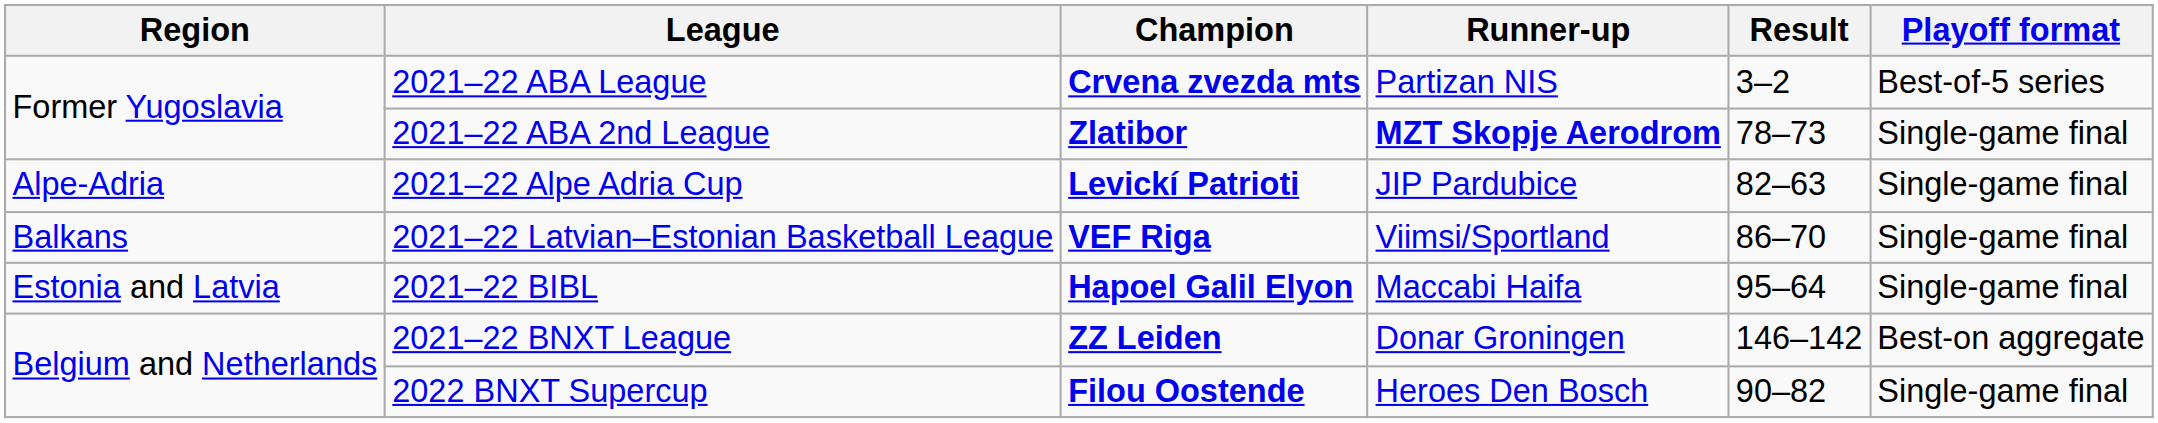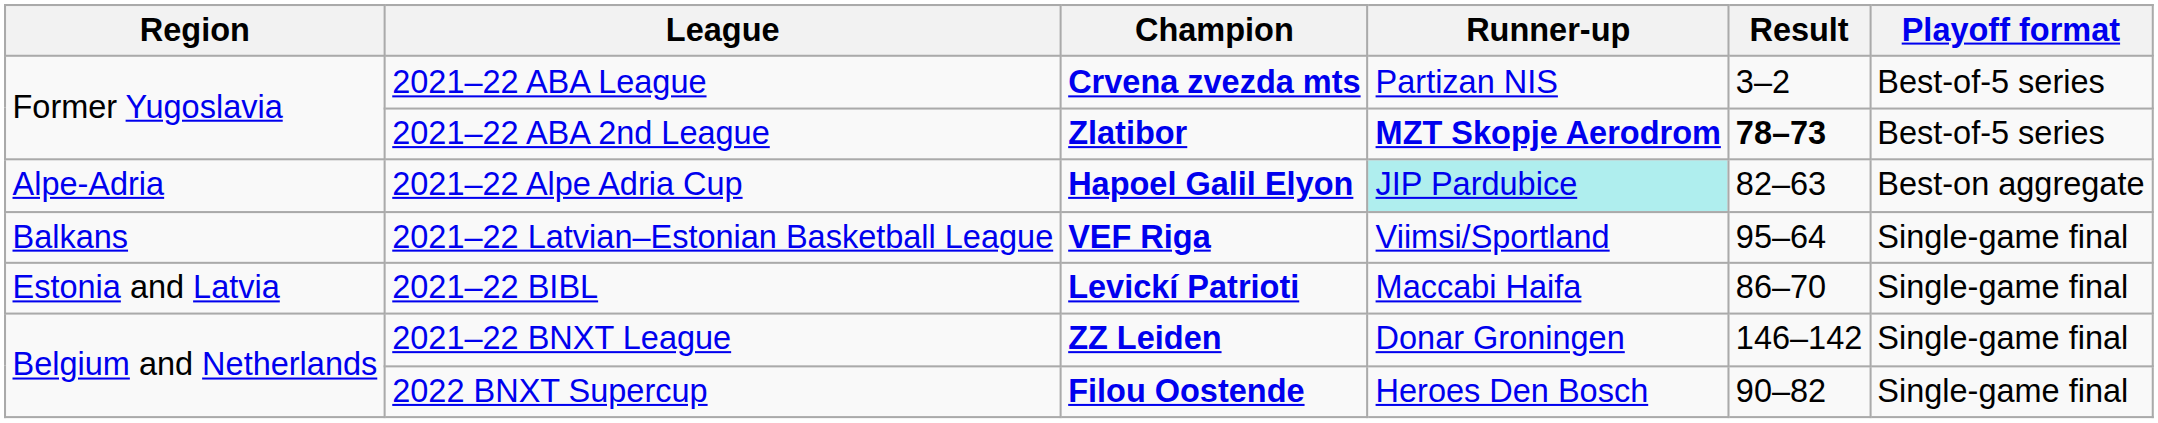 <table class="wikitable">
 <tr>
 <th>Region</th>
 <th>League</th>
 <th>Champion</th>
 <th>Runner-up</th>
 <th>Result</th>
 <th><a href='#'>Playoff format</a></th>
 </tr>
 <tr>
 <td rowspan="2">Former <a href='#'>Yugoslavia</a></td>
 <td><a href='#'>2021–22 ABA League</a></td>
 <td> <strong><a href='#'>Crvena zvezda mts</a></strong></td>
 <td> <a href='#'>Partizan NIS</a></td>
 <td>3–2</td>
 <td>Best-of-5 series</td>
 </tr>
 <tr>
 <td><a href='#'>2021–22 ABA 2nd League</a></td>
 <td> <strong><a href='#'>Zlatibor</a></strong></td>
 <td><strong> <a href='#'>MZT Skopje Aerodrom</a></strong></td>
-<td>78–73</td>
-<td>Single-game final</td>
+<td><strong>78–73</strong></td>
+<td>Best-of-5 series</td>
 </tr>
 <tr>
 <td><a href='#'>Alpe-Adria</a></td>
 <td><a href='#'>2021–22 Alpe Adria Cup</a></td>
-<td> <strong><a href='#'>Levickí Patrioti</a></strong></td>
-<td> <a href='#'>JIP Pardubice</a></td>
+<td> <strong><a href='#'>Hapoel Galil Elyon</a></strong></td>
+<td style="background: paleturquoise;"> <a href='#'>JIP Pardubice</a></td>
 <td>82–63</td>
-<td>Single-game final</td>
+<td>Best-on aggregate</td>
 </tr>
 <tr>
 <td><a href='#'>Balkans</a></td>
 <td><a href='#'>2021–22 Latvian–Estonian Basketball League</a></td>
 <td> <strong><a href='#'>VEF Riga</a></strong></td>
 <td> <a href='#'>Viimsi/Sportland</a></td>
-<td>86–70</td>
+<td>95–64</td>
 <td>Single-game final</td>
 </tr>
 <tr>
 <td><a href='#'>Estonia</a> and <a href='#'>Latvia</a></td>
 <td><a href='#'>2021–22 BIBL</a></td>
-<td> <strong><a href='#'>Hapoel Galil Elyon</a></strong></td>
+<td> <strong><a href='#'>Levickí Patrioti</a></strong></td>
 <td> <a href='#'>Maccabi Haifa</a></td>
-<td>95–64</td>
+<td>86–70</td>
 <td>Single-game final</td>
 </tr>
 <tr>
 <td rowspan="2"><a href='#'>Belgium</a> and <a href='#'>Netherlands</a></td>
 <td><a href='#'>2021–22 BNXT League</a></td>
 <td> <strong><a href='#'>ZZ Leiden</a></strong></td>
 <td> <a href='#'>Donar Groningen</a></td>
 <td>146–142</td>
-<td>Best-on aggregate</td>
+<td>Single-game final</td>
 </tr>
 <tr>
 <td><a href='#'>2022 BNXT Supercup</a></td>
 <td> <strong><a href='#'>Filou Oostende</a></strong></td>
 <td> <a href='#'>Heroes Den Bosch</a></td>
 <td>90–82</td>
 <td>Single-game final</td>
 </tr>
 </table>
